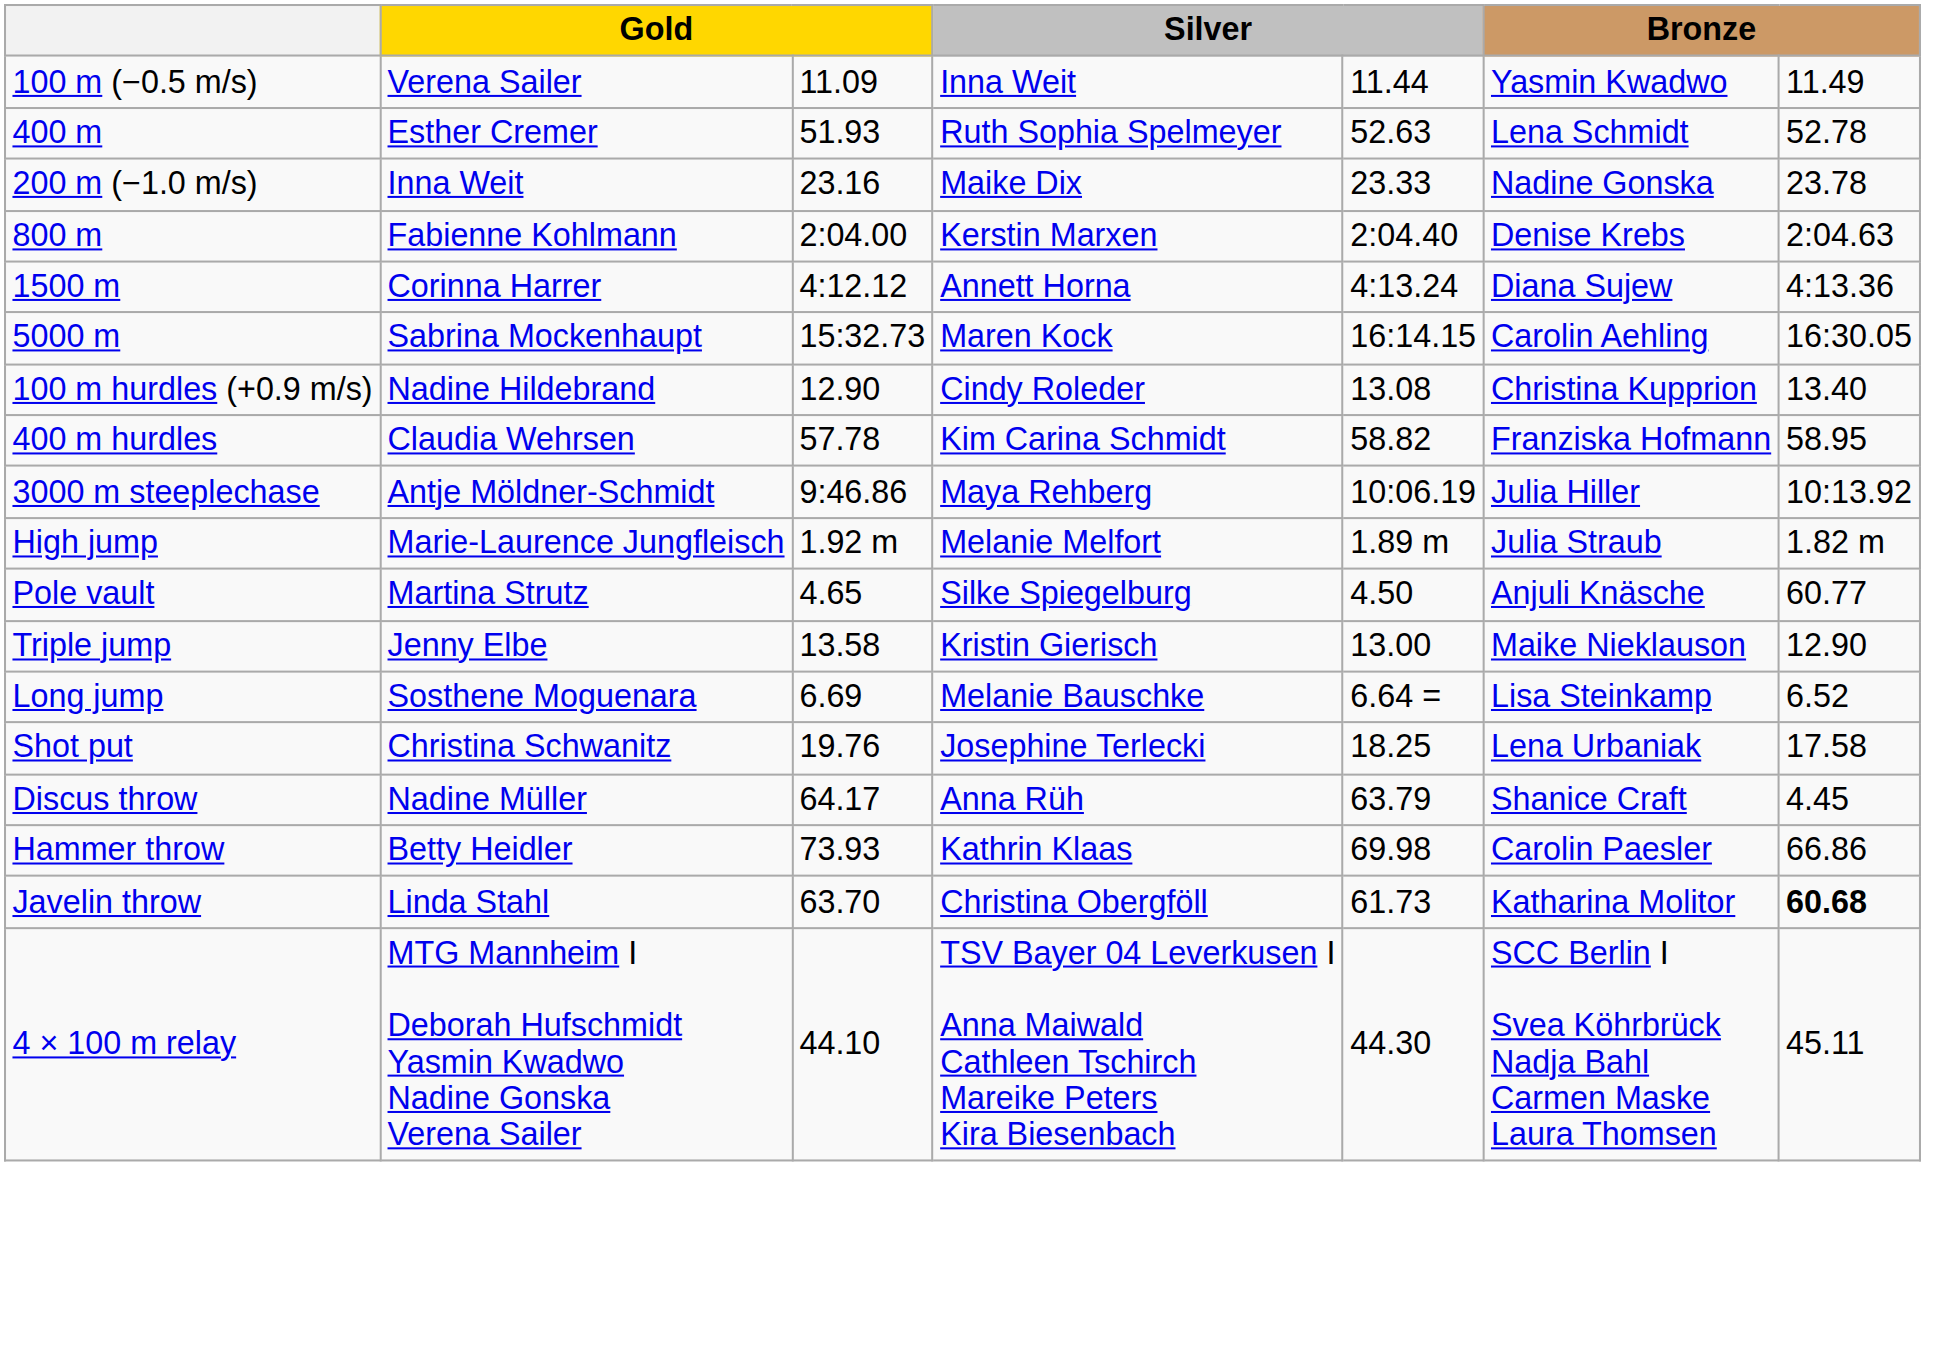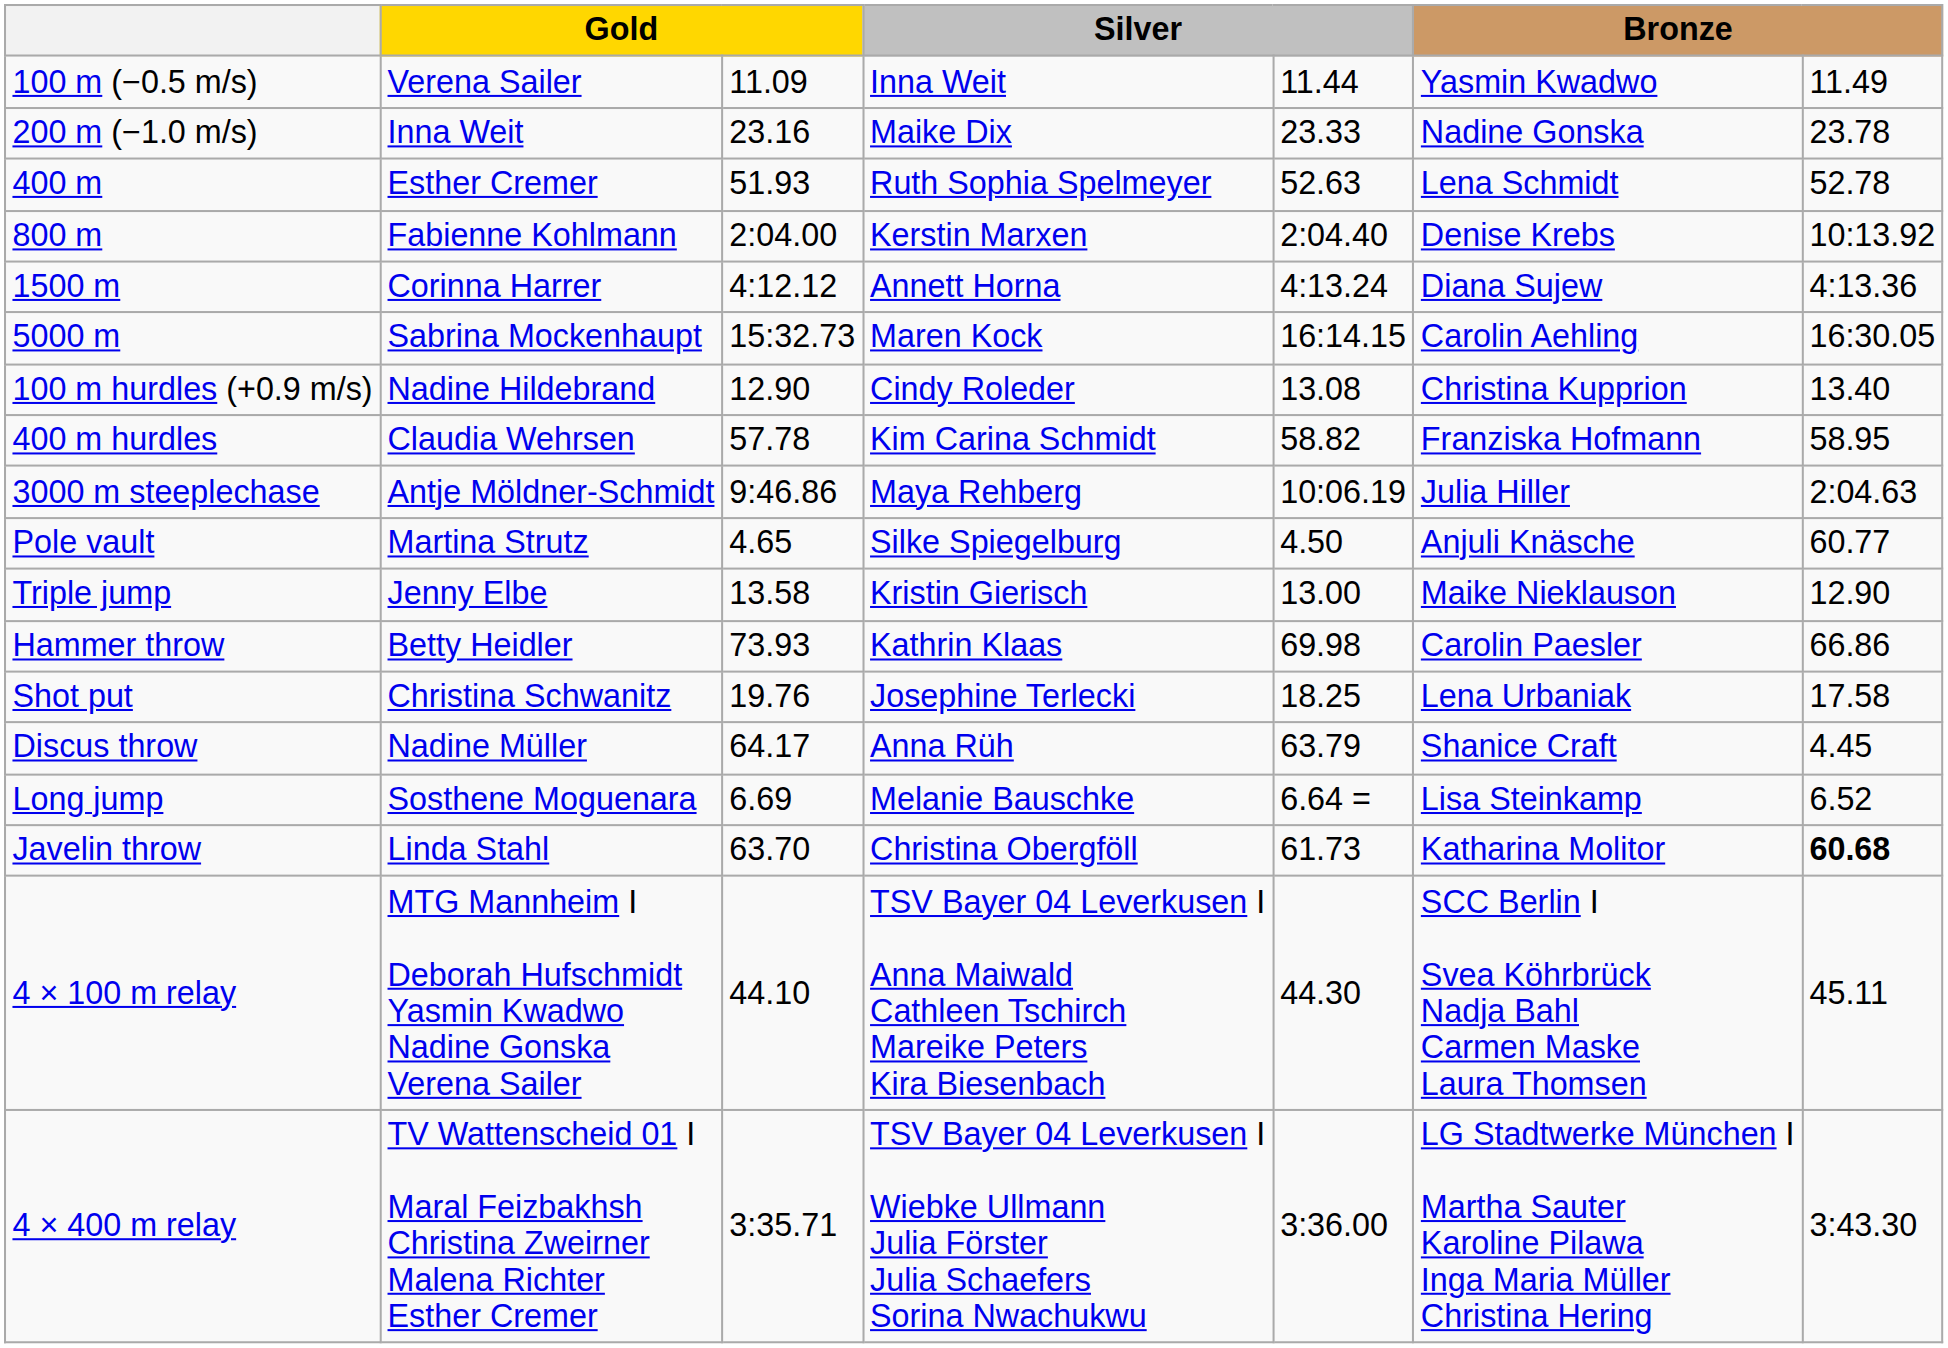 <table class="wikitable">
 <tr>
 <th></th>
 <th style="background:gold;" colspan=2>Gold</th>
 <th style="background:silver;" colspan=2>Silver</th>
 <th style="background:#cc9966;" colspan=2>Bronze</th>
 </tr>
 <tr>
 <td><a href='#'>100 m</a> (−0.5 m/s)</td>
 <td><a href='#'>Verena Sailer</a></td>
 <td>11.09 </td>
 <td><a href='#'>Inna Weit</a></td>
 <td>11.44</td>
 <td><a href='#'>Yasmin Kwadwo</a></td>
 <td>11.49 </td>
 </tr>
 <tr>
+<td><a href='#'>200 m</a> (−1.0 m/s)</td>
+<td><a href='#'>Inna Weit</a></td>
+<td>23.16 </td>
+<td><a href='#'>Maike Dix</a></td>
+<td>23.33 </td>
+<td><a href='#'>Nadine Gonska</a></td>
+<td>23.78</td>
+</tr>
+<tr>
 <td><a href='#'>400 m</a></td>
 <td><a href='#'>Esther Cremer</a></td>
 <td>51.93</td>
 <td><a href='#'>Ruth Sophia Spelmeyer</a></td>
 <td>52.63 </td>
 <td><a href='#'>Lena Schmidt</a></td>
 <td>52.78 </td>
 </tr>
 <tr>
-<td><a href='#'>200 m</a> (−1.0 m/s)</td>
-<td><a href='#'>Inna Weit</a></td>
-<td>23.16 </td>
-<td><a href='#'>Maike Dix</a></td>
-<td>23.33 </td>
-<td><a href='#'>Nadine Gonska</a></td>
-<td>23.78</td>
-</tr>
-<tr>
 <td><a href='#'>800 m</a></td>
 <td><a href='#'>Fabienne Kohlmann</a></td>
 <td>2:04.00</td>
 <td><a href='#'>Kerstin Marxen</a></td>
 <td>2:04.40</td>
 <td><a href='#'>Denise Krebs</a></td>
-<td>2:04.63</td>
+<td>10:13.92 </td>
 </tr>
 <tr>
 <td><a href='#'>1500 m</a></td>
 <td><a href='#'>Corinna Harrer</a></td>
 <td>4:12.12</td>
 <td><a href='#'>Annett Horna</a></td>
 <td>4:13.24</td>
 <td><a href='#'>Diana Sujew</a></td>
 <td>4:13.36</td>
 </tr>
 <tr>
 <td><a href='#'>5000 m</a></td>
 <td><a href='#'>Sabrina Mockenhaupt</a></td>
 <td>15:32.73 </td>
 <td><a href='#'>Maren Kock</a></td>
 <td>16:14.15</td>
 <td><a href='#'>Carolin Aehling</a></td>
 <td>16:30.05</td>
 </tr>
 <tr>
 <td><a href='#'>100 m hurdles</a> (+0.9 m/s)</td>
 <td><a href='#'>Nadine Hildebrand</a></td>
 <td>12.90</td>
 <td><a href='#'>Cindy Roleder</a></td>
 <td>13.08</td>
 <td><a href='#'>Christina Kupprion</a></td>
 <td>13.40 </td>
 </tr>
 <tr>
 <td><a href='#'>400 m hurdles</a></td>
 <td><a href='#'>Claudia Wehrsen</a></td>
 <td>57.78 </td>
 <td><a href='#'>Kim Carina Schmidt</a></td>
 <td>58.82 </td>
 <td><a href='#'>Franziska Hofmann</a></td>
 <td>58.95 </td>
 </tr>
 <tr>
 <td><a href='#'>3000 m steeplechase</a></td>
 <td><a href='#'>Antje Möldner-Schmidt</a></td>
 <td>9:46.86</td>
 <td><a href='#'>Maya Rehberg</a></td>
 <td>10:06.19</td>
 <td><a href='#'>Julia Hiller</a></td>
-<td>10:13.92 </td>
-</tr>
-<tr>
-<td><a href='#'>High jump</a></td>
-<td><a href='#'>Marie-Laurence Jungfleisch</a></td>
-<td>1.92 m</td>
-<td><a href='#'>Melanie Melfort</a></td>
-<td>1.89 m</td>
-<td><a href='#'>Julia Straub</a></td>
-<td>1.82 m</td>
+<td>2:04.63</td>
 </tr>
 <tr>
 <td><a href='#'>Pole vault</a></td>
 <td><a href='#'>Martina Strutz</a></td>
 <td>4.65 </td>
 <td><a href='#'>Silke Spiegelburg</a></td>
 <td>4.50</td>
 <td><a href='#'>Anjuli Knäsche</a></td>
 <td>60.77 </td>
 </tr>
 <tr>
 <td><a href='#'>Triple jump</a></td>
 <td><a href='#'>Jenny Elbe</a></td>
 <td>13.58</td>
 <td><a href='#'>Kristin Gierisch</a></td>
 <td>13.00</td>
 <td><a href='#'>Maike Nieklauson</a></td>
 <td>12.90</td>
 </tr>
 <tr>
-<td><a href='#'>Long jump</a></td>
-<td><a href='#'>Sosthene Moguenara</a></td>
-<td>6.69</td>
-<td><a href='#'>Melanie Bauschke</a></td>
-<td>6.64 =</td>
-<td><a href='#'>Lisa Steinkamp</a></td>
-<td>6.52</td>
+<td><a href='#'>Hammer throw</a></td>
+<td><a href='#'>Betty Heidler</a></td>
+<td>73.93</td>
+<td><a href='#'>Kathrin Klaas</a></td>
+<td>69.98</td>
+<td><a href='#'>Carolin Paesler</a></td>
+<td>66.86 </td>
 </tr>
 <tr>
 <td><a href='#'>Shot put</a></td>
 <td><a href='#'>Christina Schwanitz</a></td>
 <td>19.76</td>
 <td><a href='#'>Josephine Terlecki</a></td>
 <td>18.25</td>
 <td><a href='#'>Lena Urbaniak</a></td>
 <td>17.58 </td>
 </tr>
 <tr>
 <td><a href='#'>Discus throw</a></td>
 <td><a href='#'>Nadine Müller</a></td>
 <td>64.17</td>
 <td><a href='#'>Anna Rüh</a></td>
 <td>63.79</td>
 <td><a href='#'>Shanice Craft</a></td>
 <td>4.45 </td>
 </tr>
 <tr>
-<td><a href='#'>Hammer throw</a></td>
-<td><a href='#'>Betty Heidler</a></td>
-<td>73.93</td>
-<td><a href='#'>Kathrin Klaas</a></td>
-<td>69.98</td>
-<td><a href='#'>Carolin Paesler</a></td>
-<td>66.86 </td>
+<td><a href='#'>Long jump</a></td>
+<td><a href='#'>Sosthene Moguenara</a></td>
+<td>6.69</td>
+<td><a href='#'>Melanie Bauschke</a></td>
+<td>6.64 =</td>
+<td><a href='#'>Lisa Steinkamp</a></td>
+<td>6.52</td>
 </tr>
 <tr>
 <td><a href='#'>Javelin throw</a></td>
 <td><a href='#'>Linda Stahl</a></td>
 <td>63.70</td>
 <td><a href='#'>Christina Obergföll</a></td>
 <td>61.73</td>
 <td><a href='#'>Katharina Molitor</a></td>
 <td><strong>60.68</strong></td>
 </tr>
 <tr>
 <td><a href='#'>4 × 100 m relay</a></td>
 <td><a href='#'>MTG Mannheim</a> I <br><br><a href='#'>Deborah Hufschmidt</a> <br> <a href='#'>Yasmin Kwadwo</a> <br> <a href='#'>Nadine Gonska</a> <br> <a href='#'>Verena Sailer</a></td>
 <td>44.10 </td>
 <td><a href='#'>TSV Bayer 04 Leverkusen</a> I <br><br><a href='#'>Anna Maiwald</a> <br> <a href='#'>Cathleen Tschirch</a> <br> <a href='#'>Mareike Peters</a> <br> <a href='#'>Kira Biesenbach</a></td>
 <td>44.30 </td>
 <td><a href='#'>SCC Berlin</a> I <br><br><a href='#'>Svea Köhrbrück</a> <br> <a href='#'>Nadja Bahl</a> <br> <a href='#'>Carmen Maske</a> <br> <a href='#'>Laura Thomsen</a></td>
 <td>45.11 </td>
 </tr>
+<tr>
+<td><a href='#'>4 × 400 m relay</a></td>
+<td><a href='#'>TV Wattenscheid 01</a> I <br><br><a href='#'>Maral Feizbakhsh</a> <br> <a href='#'>Christina Zweirner</a> <br> <a href='#'>Malena Richter</a> <br> <a href='#'>Esther Cremer</a></td>
+<td>3:35.71 </td>
+<td><a href='#'>TSV Bayer 04 Leverkusen</a> I <br><br><a href='#'>Wiebke Ullmann</a> <br> <a href='#'>Julia Förster</a> <br> <a href='#'>Julia Schaefers</a> <br> <a href='#'>Sorina Nwachukwu</a></td>
+<td>3:36.00 </td>
+<td><a href='#'>LG Stadtwerke München</a> I <br><br><a href='#'>Martha Sauter</a> <br> <a href='#'>Karoline Pilawa</a> <br> <a href='#'>Inga Maria Müller</a> <br> <a href='#'>Christina Hering</a></td>
+<td>3:43.30 </td>
+</tr>
 </table>
